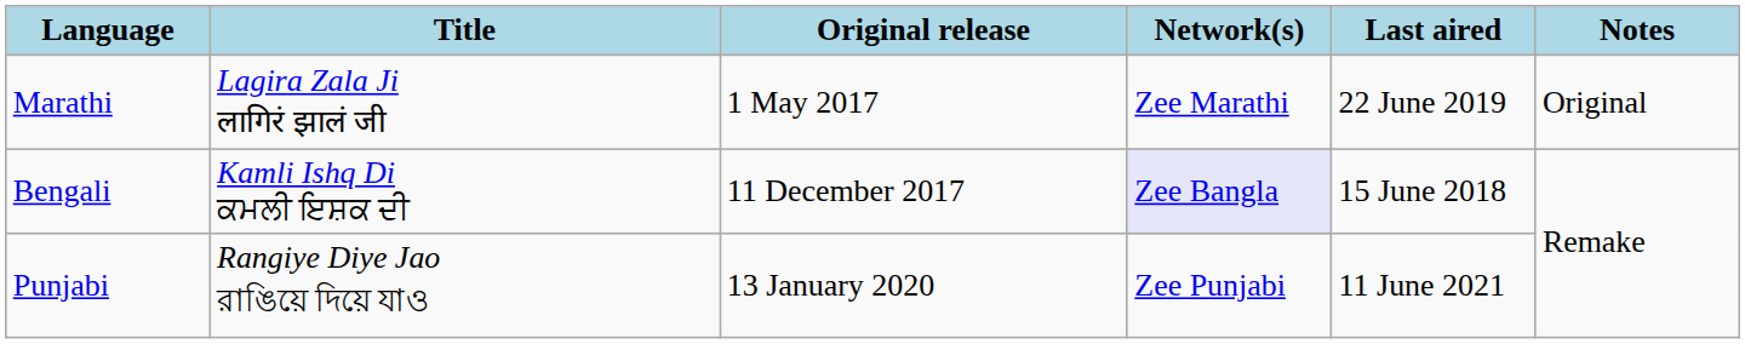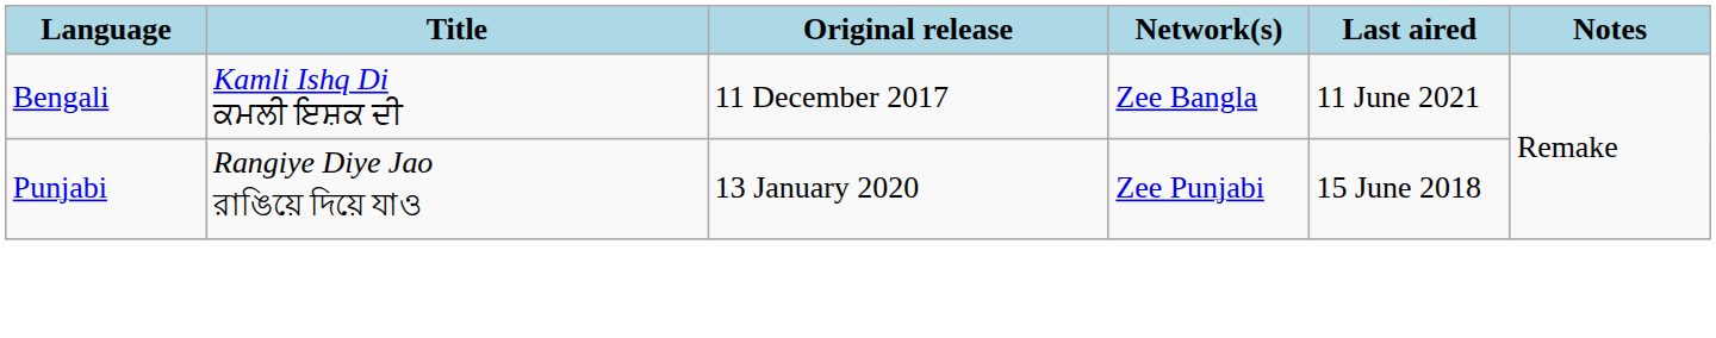 <table class="wikitable" style="width: 100%; margin-right: 0;">
 <tr>
 <th style="background:LightBlue; width:10%;">Language</th>
 <th style="background:LightBlue; width:25%;">Title</th>
 <th style="background:LightBlue; width:20%;">Original release</th>
 <th style="background:LightBlue; width:10%;">Network(s)</th>
 <th style="background:LightBlue; width:10%;">Last aired</th>
 <th style="background:LightBlue; width:10%;">Notes</th>
 </tr>
 <tr>
-<td><a href='#'>Marathi</a></td>
-<td><em><a href='#'>Lagira Zala Ji</a></em> <br> लागिरं झालं जी</td>
-<td>1 May 2017</td>
-<td><a href='#'>Zee Marathi</a></td>
-<td>22 June 2019</td>
-<td>Original</td>
-</tr>
-<tr>
 <td><a href='#'>Bengali</a></td>
 <td><em><a href='#'>Kamli Ishq Di</a></em> <br> ਕਮਲੀ ਇਸ਼ਕ ਦੀ</td>
 <td>11 December 2017</td>
-<td style="background: lavender;"><a href='#'>Zee Bangla</a></td>
-<td>15 June 2018</td>
+<td><a href='#'>Zee Bangla</a></td>
+<td>11 June 2021</td>
 <td rowspan="2">Remake</td>
 </tr>
 <tr>
 <td><a href='#'>Punjabi</a></td>
 <td><em>Rangiye Diye Jao</em> <br> রাঙিয়ে দিয়ে যাও</td>
 <td>13 January 2020</td>
 <td><a href='#'>Zee Punjabi</a></td>
-<td>11 June 2021</td>
+<td>15 June 2018</td>
 </tr>
 </table>
